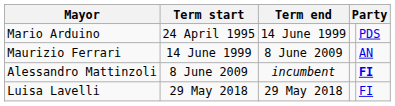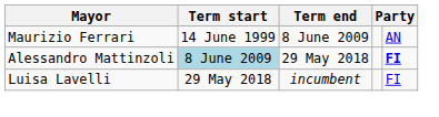 <table class="wikitable">
 <tr>
 <th>Mayor</th>
 <th>Term start</th>
 <th>Term end</th>
 <th colspan=2>Party</th>
-</tr>
-<tr>
-<td>Mario Arduino</td>
-<td align=center>24 April 1995</td>
-<td align=center>14 June 1999</td>
-<td bgcolor=></td>
-<td><a href='#'>PDS</a></td>
 </tr>
 <tr>
 <td>Maurizio Ferrari</td>
 <td align=center>14 June 1999</td>
 <td align=center>8 June 2009</td>
 <td bgcolor=></td>
 <td><a href='#'>AN</a></td>
 </tr>
 <tr>
 <td>Alessandro Mattinzoli</td>
-<td align=center>8 June 2009</td>
-<td align=center><em>incumbent</em></td>
+<td align=center style="background: lightblue;">8 June 2009</td>
+<td align=center>29 May 2018</td>
 <td bgcolor=></td>
 <td><strong><a href='#'>FI</a></strong></td>
 </tr>
 <tr>
 <td>Luisa Lavelli</td>
 <td align=center>29 May 2018</td>
-<td align=center>29 May 2018</td>
+<td align=center><em>incumbent</em></td>
 <td bgcolor=></td>
 <td><a href='#'>FI</a></td>
 </tr>
 </table>
